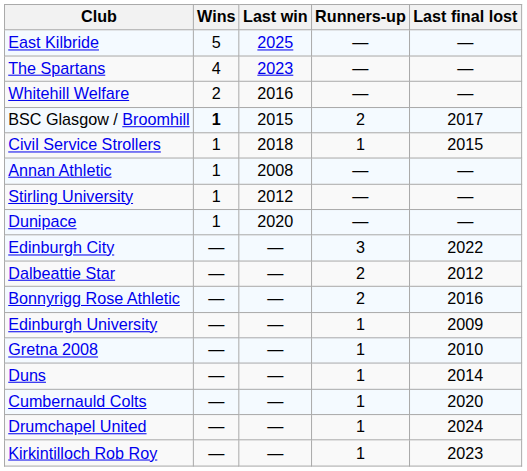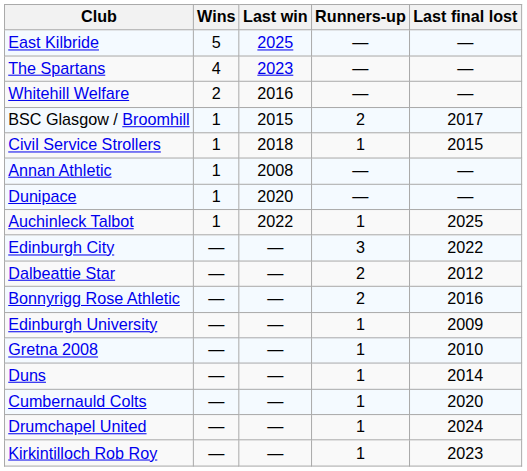 <table class="wikitable sortable" style="text-align: center;">
 <tr>
 <th>Club</th>
 <th>Wins</th>
 <th>Last win</th>
 <th>Runners-up</th>
 <th>Last final lost</th>
 </tr>
 <tr bgcolor="#F4FAFF">
 <td align="left"><a href='#'>East Kilbride</a></td>
 <td>5</td>
 <td><a href='#'>2025</a></td>
 <td>—</td>
 <td>—</td>
 </tr>
 <tr>
 <td align=left><a href='#'>The Spartans</a></td>
 <td>4</td>
 <td><a href='#'>2023</a></td>
 <td>—</td>
 <td>—</td>
 </tr>
 <tr>
 <td align=left><a href='#'>Whitehill Welfare</a></td>
 <td>2</td>
 <td>2016</td>
 <td>—</td>
 <td>—</td>
 </tr>
 <tr bgcolor=#F4FAFF>
 <td align=left>BSC Glasgow / <a href='#'>Broomhill</a></td>
-<td><strong>1</strong></td>
+<td>1</td>
 <td>2015</td>
 <td>2</td>
 <td>2017</td>
 </tr>
 <tr>
 <td align=left><a href='#'>Civil Service Strollers</a></td>
 <td>1</td>
 <td>2018</td>
 <td>1</td>
 <td>2015</td>
 </tr>
 <tr bgcolor=#F4FAFF>
 <td align=left><a href='#'>Annan Athletic</a></td>
 <td>1</td>
 <td>2008</td>
 <td>—</td>
 <td>—</td>
 </tr>
-<tr>
-<td align=left><a href='#'>Stirling University</a></td>
-<td>1</td>
-<td>2012</td>
-<td>—</td>
-<td>—</td>
-</tr>
 <tr bgcolor=#F4FAFF>
 <td align=left><a href='#'>Dunipace</a></td>
 <td>1</td>
 <td>2020</td>
 <td>—</td>
 <td>—</td>
+</tr>
+<tr>
+<td align=left><a href='#'>Auchinleck Talbot</a></td>
+<td>1</td>
+<td>2022</td>
+<td>1</td>
+<td>2025</td>
 </tr>
 <tr bgcolor=#F4FAFF>
 <td align=left><a href='#'>Edinburgh City</a></td>
 <td>—</td>
 <td>—</td>
 <td>3</td>
 <td>2022</td>
 </tr>
 <tr>
 <td align=left><a href='#'>Dalbeattie Star</a></td>
 <td>—</td>
 <td>—</td>
 <td>2</td>
 <td>2012</td>
 </tr>
 <tr bgcolor=#F4FAFF>
 <td align=left><a href='#'>Bonnyrigg Rose Athletic</a></td>
 <td>—</td>
 <td>—</td>
 <td>2</td>
 <td>2016</td>
 </tr>
 <tr>
 <td align=left><a href='#'>Edinburgh University</a></td>
 <td>—</td>
 <td>—</td>
 <td>1</td>
 <td>2009</td>
 </tr>
 <tr bgcolor=#F4FAFF>
 <td align=left><a href='#'>Gretna 2008</a></td>
 <td>—</td>
 <td>—</td>
 <td>1</td>
 <td>2010</td>
 </tr>
 <tr>
 <td align=left><a href='#'>Duns</a></td>
 <td>—</td>
 <td>—</td>
 <td>1</td>
 <td>2014</td>
 </tr>
 <tr bgcolor=#F4FAFF>
 <td align=left><a href='#'>Cumbernauld Colts</a></td>
 <td>—</td>
 <td>—</td>
 <td>1</td>
 <td>2020</td>
 </tr>
 <tr>
 <td align=left><a href='#'>Drumchapel United</a></td>
 <td>—</td>
 <td>—</td>
 <td>1</td>
 <td>2024</td>
 </tr>
 <tr>
 <td align=left><a href='#'>Kirkintilloch Rob Roy</a></td>
 <td>—</td>
 <td>—</td>
 <td>1</td>
 <td>2023</td>
 </tr>
 </table>
